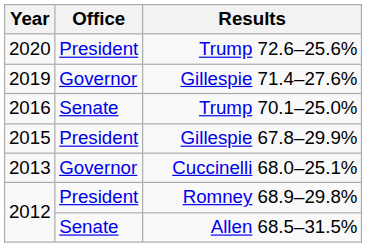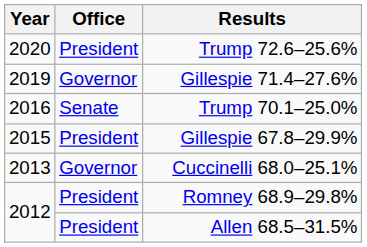 <table class=wikitable>
 <tr>
 <th width="30">Year</th>
 <th width="60">Office</th>
 <th width="180">Results</th>
 </tr>
 <tr>
 <td>2020</td>
 <td><a href='#'>President</a></td>
 <td align="right" ><a href='#'>Trump</a> 72.6–25.6%</td>
 </tr>
 <tr>
 <td>2019</td>
 <td><a href='#'>Governor</a></td>
 <td align="right" ><a href='#'>Gillespie</a> 71.4–27.6%</td>
 </tr>
 <tr>
 <td>2016</td>
 <td><a href='#'>Senate</a></td>
 <td align="right" ><a href='#'>Trump</a> 70.1–25.0%</td>
 </tr>
 <tr>
 <td>2015</td>
 <td><a href='#'>President</a></td>
 <td align="right" ><a href='#'>Gillespie</a> 67.8–29.9%</td>
 </tr>
 <tr>
 <td>2013</td>
 <td><a href='#'>Governor</a></td>
 <td align="right" ><a href='#'>Cuccinelli</a> 68.0–25.1%</td>
 </tr>
 <tr>
 <td rowspan="2">2012</td>
 <td><a href='#'>President</a></td>
 <td align="right" ><a href='#'>Romney</a> 68.9–29.8%</td>
 </tr>
 <tr>
-<td><a href='#'>Senate</a></td>
+<td><a href='#'>President</a></td>
 <td align="right" ><a href='#'>Allen</a> 68.5–31.5%</td>
 </tr>
 </table>
